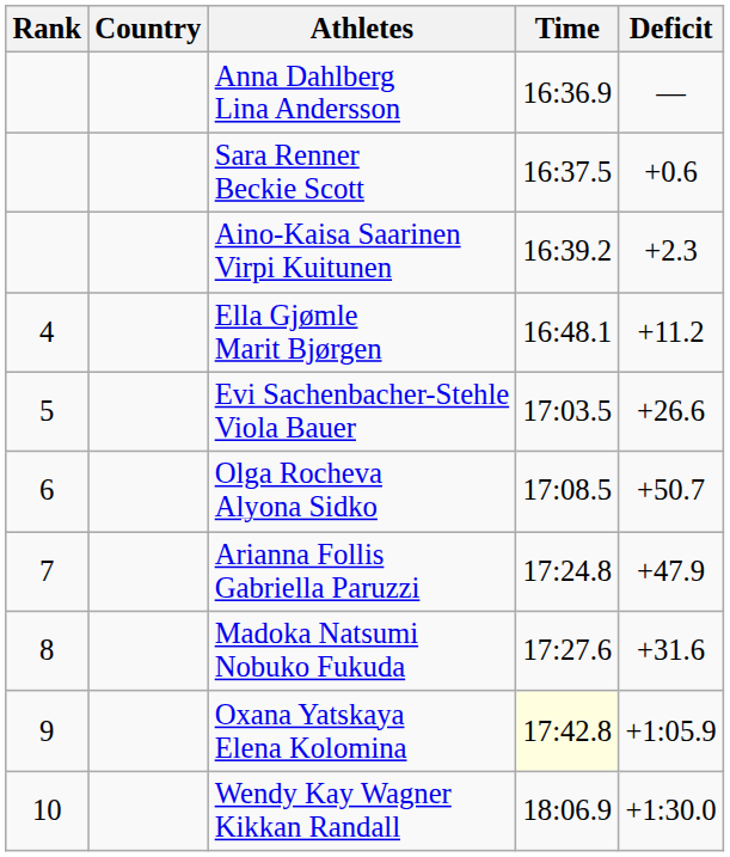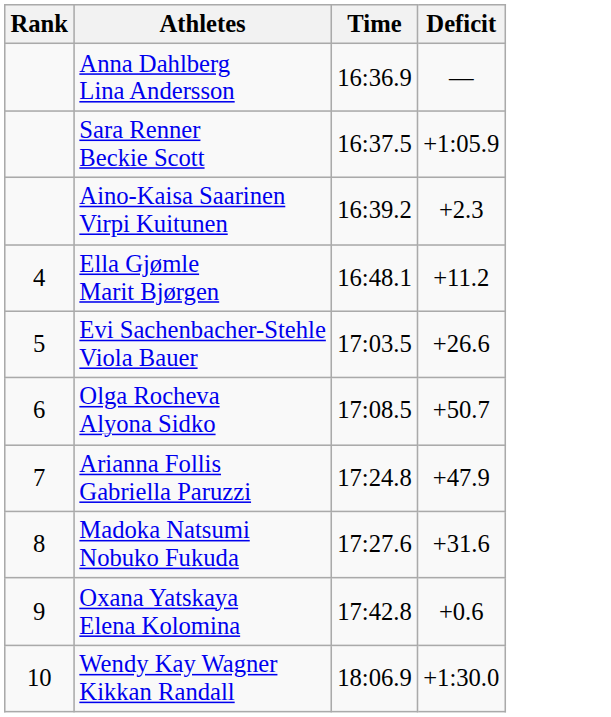 <table class="wikitable sortable" style="text-align:center">
 <tr>
 <th>Rank</th>
-<th>Country</th>
 <th>Athletes</th>
 <th>Time</th>
 <th>Deficit</th>
 </tr>
 <tr>
 <td></td>
-<td align="left"></td>
 <td align="left"><a href='#'>Anna Dahlberg</a><br> <a href='#'>Lina Andersson</a></td>
 <td>16:36.9</td>
 <td>—</td>
 </tr>
 <tr>
 <td></td>
-<td align="left"></td>
 <td align="left"><a href='#'>Sara Renner</a><br> <a href='#'>Beckie Scott</a></td>
 <td>16:37.5</td>
-<td>+0.6</td>
+<td>+1:05.9</td>
 </tr>
 <tr>
 <td></td>
-<td align="left"></td>
 <td align="left"><a href='#'>Aino-Kaisa Saarinen</a><br> <a href='#'>Virpi Kuitunen</a></td>
 <td>16:39.2</td>
 <td>+2.3</td>
 </tr>
 <tr>
 <td>4</td>
-<td align="left"></td>
 <td align="left"><a href='#'>Ella Gjømle</a><br> <a href='#'>Marit Bjørgen</a></td>
 <td>16:48.1</td>
 <td>+11.2</td>
 </tr>
 <tr>
 <td>5</td>
-<td align="left"></td>
 <td align="left"><a href='#'>Evi Sachenbacher-Stehle</a><br> <a href='#'>Viola Bauer</a></td>
 <td>17:03.5</td>
 <td>+26.6</td>
 </tr>
 <tr>
 <td>6</td>
-<td align="left"></td>
 <td align="left"><a href='#'>Olga Rocheva</a><br> <a href='#'>Alyona Sidko</a></td>
 <td>17:08.5</td>
 <td>+50.7</td>
 </tr>
 <tr>
 <td>7</td>
-<td align="left"></td>
 <td align="left"><a href='#'>Arianna Follis</a><br> <a href='#'>Gabriella Paruzzi</a></td>
 <td>17:24.8</td>
 <td>+47.9</td>
 </tr>
 <tr>
 <td>8</td>
-<td align="left"></td>
 <td align="left"><a href='#'>Madoka Natsumi</a><br> <a href='#'>Nobuko Fukuda</a></td>
 <td>17:27.6</td>
 <td>+31.6</td>
 </tr>
 <tr>
 <td>9</td>
-<td align="left"></td>
 <td align="left"><a href='#'>Oxana Yatskaya</a><br> <a href='#'>Elena Kolomina</a></td>
-<td style="background: lightyellow;">17:42.8</td>
-<td>+1:05.9</td>
+<td>17:42.8</td>
+<td>+0.6</td>
 </tr>
 <tr>
 <td>10</td>
-<td align="left"></td>
 <td align="left"><a href='#'>Wendy Kay Wagner</a><br> <a href='#'>Kikkan Randall</a></td>
 <td>18:06.9</td>
 <td>+1:30.0</td>
 </tr>
 </table>
